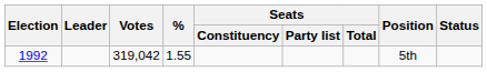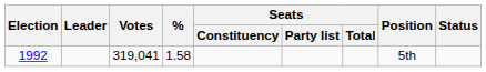 <table class="wikitable" style="text-align:center">
 <tr>
 <th rowspan="2">Election</th>
 <th rowspan="2">Leader</th>
 <th rowspan="2">Votes</th>
 <th rowspan="2">%</th>
 <th colspan="3">Seats</th>
 <th rowspan="2">Position</th>
 <th rowspan="2">Status</th>
 </tr>
 <tr>
 <th>Constituency</th>
 <th>Party list</th>
 <th>Total</th>
 </tr>
 <tr>
 <td><a href='#'>1992</a></td>
 <td></td>
-<td>319,042</td>
-<td>1.55</td>
+<td>319,041</td>
+<td>1.58</td>
 <td></td>
 <td></td>
 <td></td>
 <td>5th</td>
 <td></td>
 </tr>
 </table>
